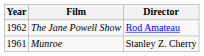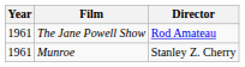 <table class="wikitable">
 <tr>
 <th>Year</th>
 <th>Film</th>
 <th>Director</th>
 </tr>
 <tr>
-<td>1962</td>
+<td>1961</td>
 <td><em>The Jane Powell Show</em></td>
 <td><a href='#'>Rod Amateau</a></td>
 </tr>
 <tr>
 <td>1961</td>
 <td><em>Munroe</em></td>
 <td>Stanley Z. Cherry</td>
 </tr>
 </table>
